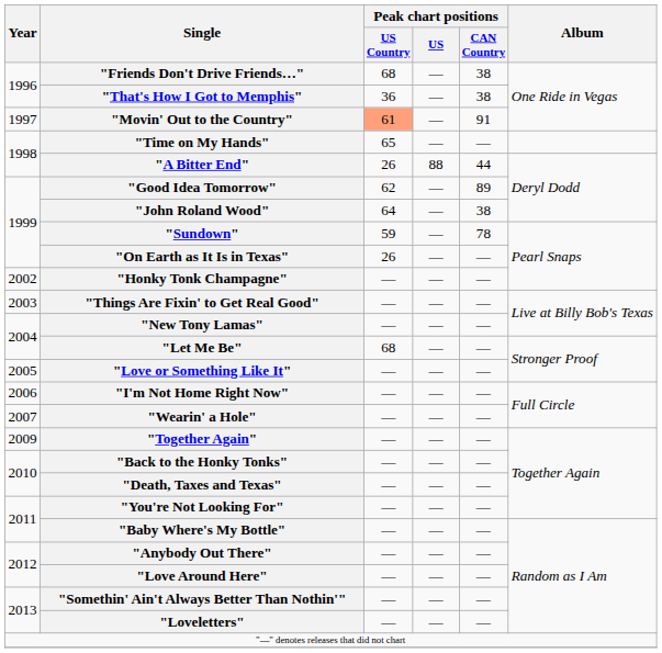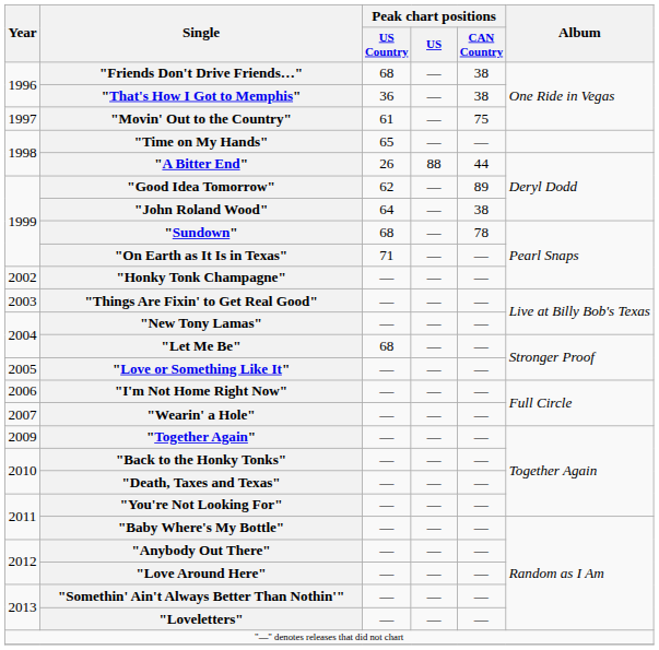 <table class="wikitable plainrowheaders" style="text-align:center;">
 <tr>
 <th rowspan="2">Year</th>
 <th rowspan="2" style="width:22em;">Single</th>
 <th colspan="3">Peak chart positions</th>
 <th rowspan="2">Album</th>
 </tr>
 <tr style="font-size:smaller;">
 <th width="45"><a href='#'>US Country</a></th>
 <th width="45"><a href='#'>US</a></th>
 <th width="45"><a href='#'>CAN Country</a></th>
 </tr>
 <tr>
 <td rowspan="2">1996</td>
 <th scope="row">"Friends Don't Drive Friends…"</th>
 <td>68</td>
 <td>—</td>
 <td>38</td>
 <td align="left" rowspan="3"><em>One Ride in Vegas</em></td>
 </tr>
 <tr>
 <th scope="row">"<a href='#'>That's How I Got to Memphis</a>"</th>
 <td>36</td>
 <td>—</td>
 <td>38</td>
 </tr>
 <tr>
 <td>1997</td>
 <th scope="row">"Movin' Out to the Country"</th>
-<td style="background: lightsalmon;">61</td>
+<td>61</td>
 <td>—</td>
-<td>91</td>
+<td>75</td>
 </tr>
 <tr>
 <td rowspan="2">1998</td>
 <th scope="row">"Time on My Hands"</th>
 <td>65</td>
 <td>—</td>
 <td>—</td>
 <td></td>
 </tr>
 <tr>
 <th scope="row">"<a href='#'>A Bitter End</a>"</th>
 <td>26</td>
 <td>88</td>
 <td>44</td>
 <td align="left" rowspan="3"><em>Deryl Dodd</em></td>
 </tr>
 <tr>
 <td rowspan="4">1999</td>
 <th scope="row">"Good Idea Tomorrow"</th>
 <td>62</td>
 <td>—</td>
 <td>89</td>
 </tr>
 <tr>
 <th scope="row">"John Roland Wood"</th>
 <td>64</td>
 <td>—</td>
 <td>38</td>
 </tr>
 <tr>
 <th scope="row">"<a href='#'>Sundown</a>"</th>
-<td>59</td>
+<td>68</td>
 <td>—</td>
 <td>78</td>
 <td align="left" rowspan="3"><em>Pearl Snaps</em></td>
 </tr>
 <tr>
 <th scope="row">"On Earth as It Is in Texas"</th>
-<td>26</td>
+<td>71</td>
 <td>—</td>
 <td>—</td>
 </tr>
 <tr>
 <td>2002</td>
 <th scope="row">"Honky Tonk Champagne"</th>
 <td>—</td>
 <td>—</td>
 <td>—</td>
 </tr>
 <tr>
 <td>2003</td>
 <th scope="row">"Things Are Fixin' to Get Real Good"</th>
 <td>—</td>
 <td>—</td>
 <td>—</td>
 <td align="left" rowspan="2"><em>Live at Billy Bob's Texas</em></td>
 </tr>
 <tr>
 <td rowspan="2">2004</td>
 <th scope="row">"New Tony Lamas"</th>
 <td>—</td>
 <td>—</td>
 <td>—</td>
 </tr>
 <tr>
 <th scope="row">"Let Me Be"</th>
 <td>68</td>
 <td>—</td>
 <td>—</td>
 <td align="left" rowspan="2"><em>Stronger Proof</em></td>
 </tr>
 <tr>
 <td>2005</td>
 <th scope="row">"<a href='#'>Love or Something Like It</a>"</th>
 <td>—</td>
 <td>—</td>
 <td>—</td>
 </tr>
 <tr>
 <td>2006</td>
 <th scope="row">"I'm Not Home Right Now"</th>
 <td>—</td>
 <td>—</td>
 <td>—</td>
 <td align="left" rowspan="2"><em>Full Circle</em></td>
 </tr>
 <tr>
 <td>2007</td>
 <th scope="row">"Wearin' a Hole"</th>
 <td>—</td>
 <td>—</td>
 <td>—</td>
 </tr>
 <tr>
 <td>2009</td>
 <th scope="row">"<a href='#'>Together Again</a>"</th>
 <td>—</td>
 <td>—</td>
 <td>—</td>
 <td align="left" rowspan="4"><em>Together Again</em></td>
 </tr>
 <tr>
 <td rowspan="2">2010</td>
 <th scope="row">"Back to the Honky Tonks"</th>
 <td>—</td>
 <td>—</td>
 <td>—</td>
 </tr>
 <tr>
 <th scope="row">"Death, Taxes and Texas"</th>
 <td>—</td>
 <td>—</td>
 <td>—</td>
 </tr>
 <tr>
 <td rowspan="2">2011</td>
 <th scope="row">"You're Not Looking For"</th>
 <td>—</td>
 <td>—</td>
 <td>—</td>
 </tr>
 <tr>
 <th scope="row">"Baby Where's My Bottle"</th>
 <td>—</td>
 <td>—</td>
 <td>—</td>
 <td align="left" rowspan="5"><em>Random as I Am</em></td>
 </tr>
 <tr>
 <td rowspan="2">2012</td>
 <th scope="row">"Anybody Out There"</th>
 <td>—</td>
 <td>—</td>
 <td>—</td>
 </tr>
 <tr>
 <th scope="row">"Love Around Here"</th>
 <td>—</td>
 <td>—</td>
 <td>—</td>
 </tr>
 <tr>
 <td rowspan="2">2013</td>
 <th scope="row">"Somethin' Ain't Always Better Than Nothin'"</th>
 <td>—</td>
 <td>—</td>
 <td>—</td>
 </tr>
 <tr>
 <th scope="row">"Loveletters"</th>
 <td>—</td>
 <td>—</td>
 <td>—</td>
 </tr>
 <tr>
 <td colspan="6" style="font-size:8pt">"—" denotes releases that did not chart</td>
 </tr>
 <tr>
 </tr>
 </table>
